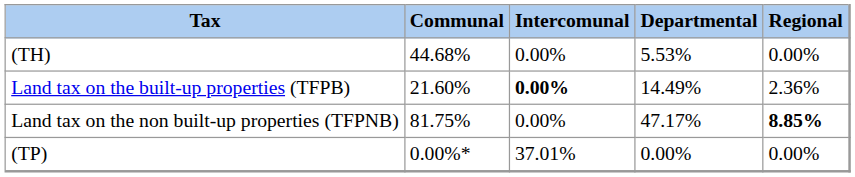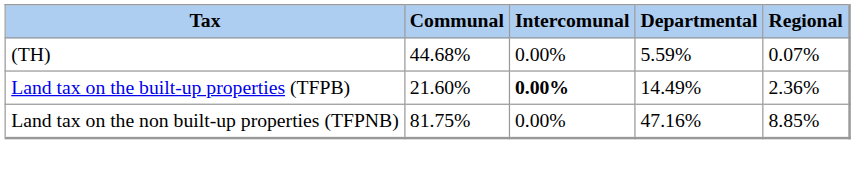 <table align="center" rules="all" cellspacing="0" cellpadding="4" style="border: 1px solid #999; border-right: 2px solid #999; border-bottom:2px solid #999; background: #FFFFFF">
 <tr style="background: #adcdf1">
 <th>Tax</th>
 <th>Communal</th>
 <th>Intercomunal</th>
 <th>Departmental</th>
 <th>Regional</th>
 </tr>
 <tr>
 <td> (TH)</td>
 <td>44.68%</td>
 <td>0.00%</td>
-<td>5.53%</td>
-<td>0.00%</td>
+<td>5.59%</td>
+<td>0.07%</td>
 </tr>
 <tr>
 <td><a href='#'>Land tax on the built-up properties</a> (TFPB)</td>
 <td>21.60%</td>
 <td><strong>0.00%</strong></td>
 <td>14.49%</td>
 <td>2.36%</td>
 </tr>
 <tr>
 <td>Land tax on the non built-up properties (TFPNB)</td>
 <td>81.75%</td>
 <td>0.00%</td>
-<td>47.17%</td>
-<td><strong>8.85%</strong></td>
-</tr>
-<tr>
-<td> (TP)</td>
-<td>0.00%*</td>
-<td>37.01%</td>
-<td>0.00%</td>
-<td>0.00%</td>
+<td>47.16%</td>
+<td>8.85%</td>
 </tr>
 </table>
